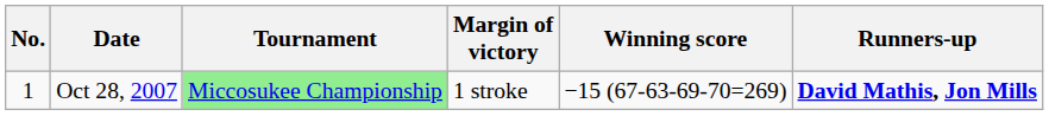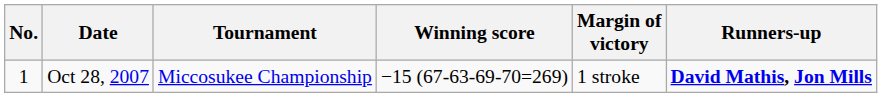 <table class="wikitable" style="font-size:95%;">
 <tr>
 <th>No.</th>
 <th>Date</th>
 <th>Tournament</th>
+<th>Winning score</th>
 <th>Margin of<br>victory</th>
-<th>Winning score</th>
 <th>Runners-up</th>
 </tr>
 <tr>
 <td align=center>1</td>
 <td align=right>Oct 28, <a href='#'>2007</a></td>
-<td style="background: lightgreen;"><a href='#'>Miccosukee Championship</a></td>
+<td><a href='#'>Miccosukee Championship</a></td>
+<td>−15 (67-63-69-70=269)</td>
 <td>1 stroke</td>
-<td>−15 (67-63-69-70=269)</td>
 <td><strong> <a href='#'>David Mathis</a>,  <a href='#'>Jon Mills</a></strong></td>
 </tr>
 </table>
